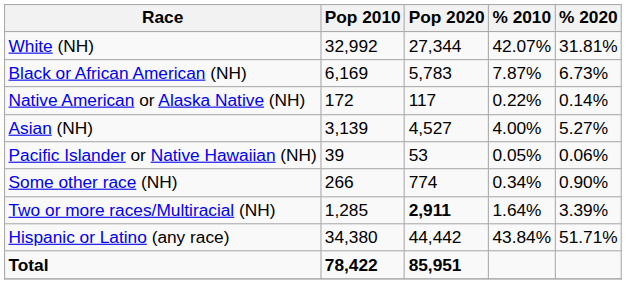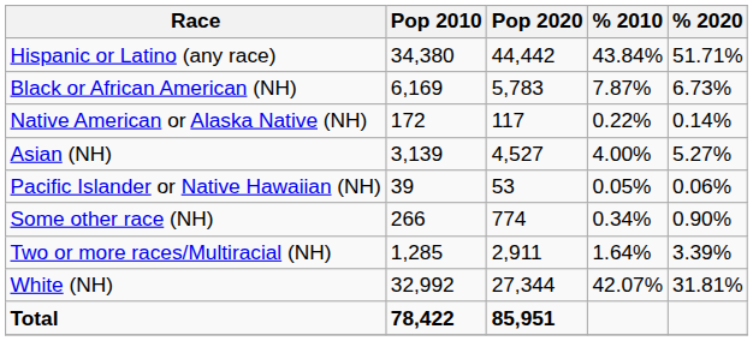 <table class="wikitable">
 <tr>
 <th>Race</th>
 <th>Pop 2010</th>
 <th>Pop 2020</th>
 <th>% 2010</th>
 <th>% 2020</th>
 </tr>
 <tr>
-<td><a href='#'>White</a> (NH)</td>
-<td>32,992</td>
-<td>27,344</td>
-<td>42.07%</td>
-<td>31.81%</td>
+<td><a href='#'>Hispanic or Latino</a> (any race)</td>
+<td>34,380</td>
+<td>44,442</td>
+<td>43.84%</td>
+<td>51.71%</td>
 </tr>
 <tr>
 <td><a href='#'>Black or African American</a> (NH)</td>
 <td>6,169</td>
 <td>5,783</td>
 <td>7.87%</td>
 <td>6.73%</td>
 </tr>
 <tr>
 <td><a href='#'>Native American</a> or <a href='#'>Alaska Native</a> (NH)</td>
 <td>172</td>
 <td>117</td>
 <td>0.22%</td>
 <td>0.14%</td>
 </tr>
 <tr>
 <td><a href='#'>Asian</a> (NH)</td>
 <td>3,139</td>
 <td>4,527</td>
 <td>4.00%</td>
 <td>5.27%</td>
 </tr>
 <tr>
 <td><a href='#'>Pacific Islander</a> or <a href='#'>Native Hawaiian</a> (NH)</td>
 <td>39</td>
 <td>53</td>
 <td>0.05%</td>
 <td>0.06%</td>
 </tr>
 <tr>
 <td><a href='#'>Some other race</a> (NH)</td>
 <td>266</td>
 <td>774</td>
 <td>0.34%</td>
 <td>0.90%</td>
 </tr>
 <tr>
 <td><a href='#'>Two or more races/Multiracial</a> (NH)</td>
 <td>1,285</td>
-<td><strong>2,911</strong></td>
+<td>2,911</td>
 <td>1.64%</td>
 <td>3.39%</td>
 </tr>
 <tr>
-<td><a href='#'>Hispanic or Latino</a> (any race)</td>
-<td>34,380</td>
-<td>44,442</td>
-<td>43.84%</td>
-<td>51.71%</td>
+<td><a href='#'>White</a> (NH)</td>
+<td>32,992</td>
+<td>27,344</td>
+<td>42.07%</td>
+<td>31.81%</td>
 </tr>
 <tr>
 <td><strong>Total</strong></td>
 <td><strong>78,422</strong></td>
 <td><strong>85,951</strong></td>
 <td></td>
 <td></td>
 </tr>
 <tr>
 </tr>
 </table>
